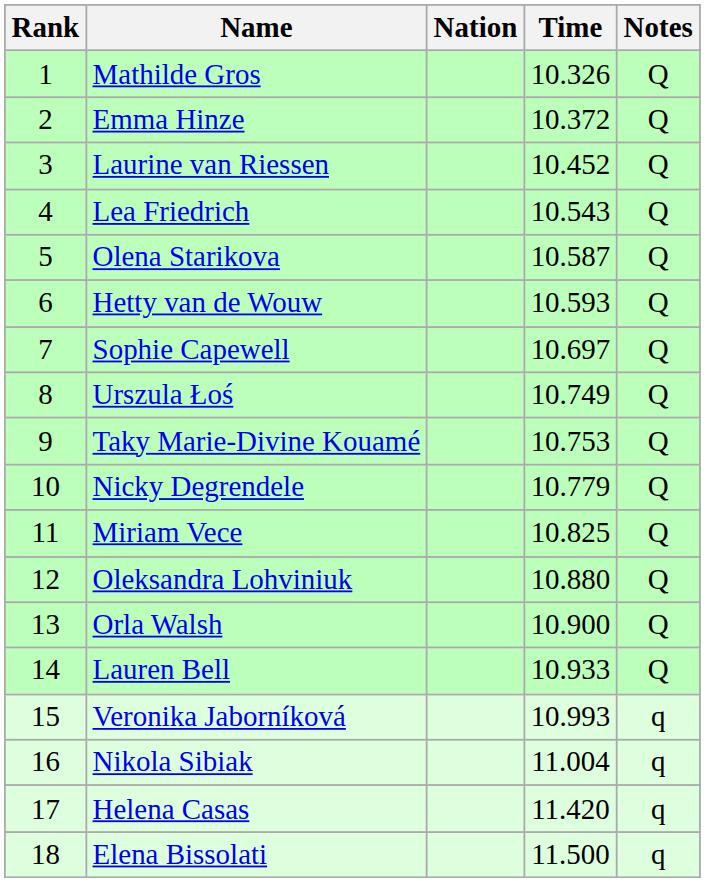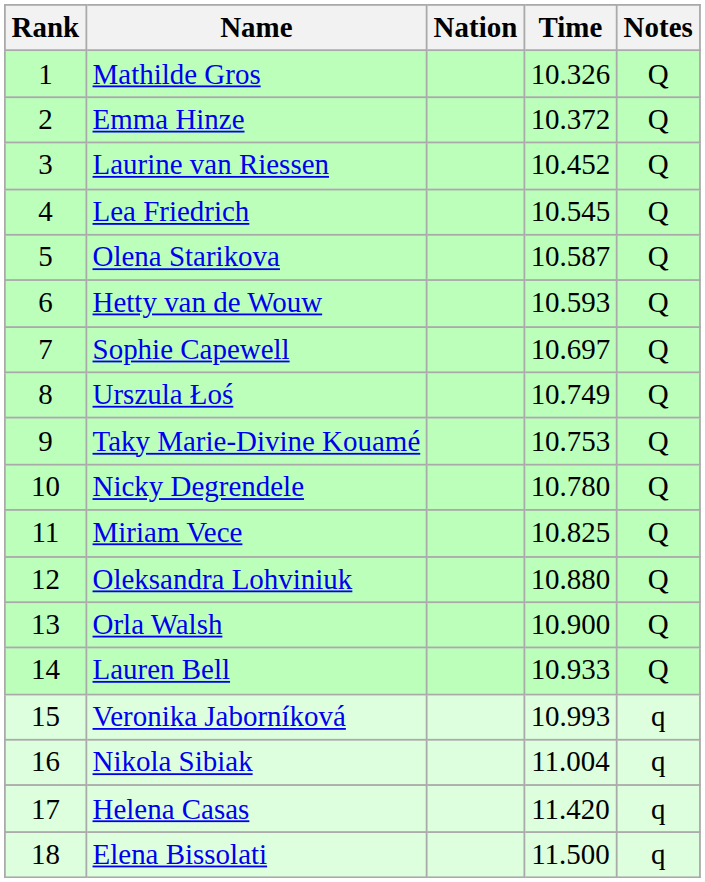 <table class="wikitable sortable" style="text-align:center">
 <tr>
 <th>Rank</th>
 <th>Name</th>
 <th>Nation</th>
 <th>Time</th>
 <th>Notes</th>
 </tr>
 <tr bgcolor=bbffbb>
 <td>1</td>
 <td align=left><a href='#'>Mathilde Gros</a></td>
 <td align=left></td>
 <td>10.326</td>
 <td>Q</td>
 </tr>
 <tr bgcolor=bbffbb>
 <td>2</td>
 <td align=left><a href='#'>Emma Hinze</a></td>
 <td align=left></td>
 <td>10.372</td>
 <td>Q</td>
 </tr>
 <tr bgcolor=bbffbb>
 <td>3</td>
 <td align=left><a href='#'>Laurine van Riessen</a></td>
 <td align=left></td>
 <td>10.452</td>
 <td>Q</td>
 </tr>
 <tr bgcolor=bbffbb>
 <td>4</td>
 <td align=left><a href='#'>Lea Friedrich</a></td>
 <td align=left></td>
-<td>10.543</td>
+<td>10.545</td>
 <td>Q</td>
 </tr>
 <tr bgcolor=bbffbb>
 <td>5</td>
 <td align=left><a href='#'>Olena Starikova</a></td>
 <td align=left></td>
 <td>10.587</td>
 <td>Q</td>
 </tr>
 <tr bgcolor=bbffbb>
 <td>6</td>
 <td align=left><a href='#'>Hetty van de Wouw</a></td>
 <td align=left></td>
 <td>10.593</td>
 <td>Q</td>
 </tr>
 <tr bgcolor=bbffbb>
 <td>7</td>
 <td align=left><a href='#'>Sophie Capewell</a></td>
 <td align=left></td>
 <td>10.697</td>
 <td>Q</td>
 </tr>
 <tr bgcolor=bbffbb>
 <td>8</td>
 <td align=left><a href='#'>Urszula Łoś</a></td>
 <td align=left></td>
 <td>10.749</td>
 <td>Q</td>
 </tr>
 <tr bgcolor=bbffbb>
 <td>9</td>
 <td align=left><a href='#'>Taky Marie-Divine Kouamé</a></td>
 <td align=left></td>
 <td>10.753</td>
 <td>Q</td>
 </tr>
 <tr bgcolor=bbffbb>
 <td>10</td>
 <td align=left><a href='#'>Nicky Degrendele</a></td>
 <td align=left></td>
-<td>10.779</td>
+<td>10.780</td>
 <td>Q</td>
 </tr>
 <tr bgcolor=bbffbb>
 <td>11</td>
 <td align=left><a href='#'>Miriam Vece</a></td>
 <td align=left></td>
 <td>10.825</td>
 <td>Q</td>
 </tr>
 <tr bgcolor=bbffbb>
 <td>12</td>
 <td align=left><a href='#'>Oleksandra Lohviniuk</a></td>
 <td align=left></td>
 <td>10.880</td>
 <td>Q</td>
 </tr>
 <tr bgcolor=bbffbb>
 <td>13</td>
 <td align=left><a href='#'>Orla Walsh</a></td>
 <td align=left></td>
 <td>10.900</td>
 <td>Q</td>
 </tr>
 <tr bgcolor=bbffbb>
 <td>14</td>
 <td align=left><a href='#'>Lauren Bell</a></td>
 <td align=left></td>
 <td>10.933</td>
 <td>Q</td>
 </tr>
 <tr bgcolor=ddffdd>
 <td>15</td>
 <td align=left><a href='#'>Veronika Jaborníková</a></td>
 <td align=left></td>
 <td>10.993</td>
 <td>q</td>
 </tr>
 <tr bgcolor=ddffdd>
 <td>16</td>
 <td align=left><a href='#'>Nikola Sibiak</a></td>
 <td align=left></td>
 <td>11.004</td>
 <td>q</td>
 </tr>
 <tr bgcolor=ddffdd>
 <td>17</td>
 <td align=left><a href='#'>Helena Casas</a></td>
 <td align=left></td>
 <td>11.420</td>
 <td>q</td>
 </tr>
 <tr bgcolor=ddffdd>
 <td>18</td>
 <td align=left><a href='#'>Elena Bissolati</a></td>
 <td align=left></td>
 <td>11.500</td>
 <td>q</td>
 </tr>
 </table>
